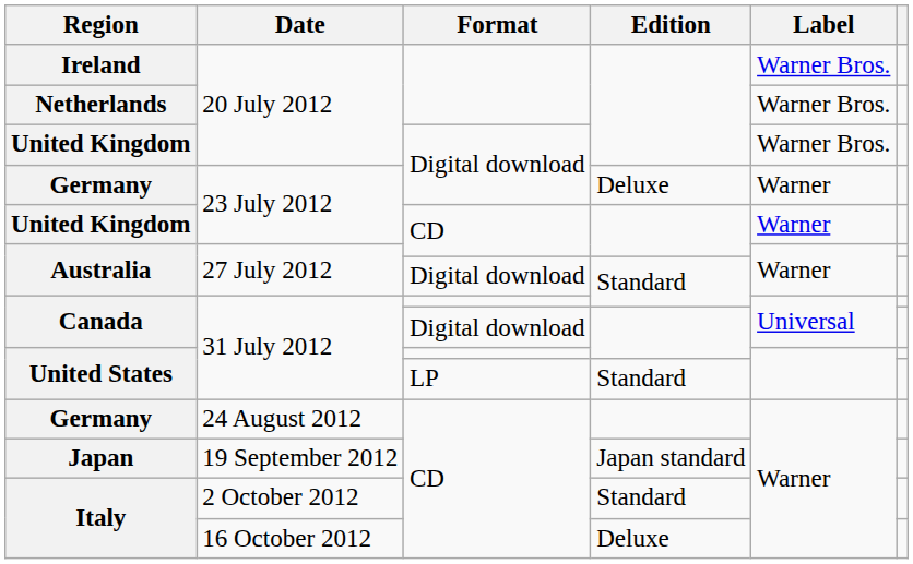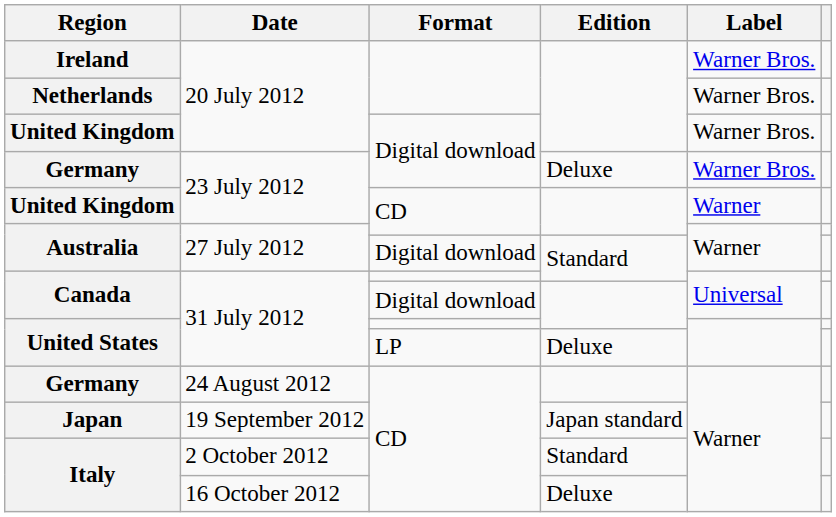 <table class="wikitable plainrowheaders">
 <tr>
 <th scope="col">Region</th>
 <th scope="col">Date</th>
 <th scope="col">Format</th>
 <th scope="col">Edition</th>
 <th scope="col">Label</th>
 <th scope="col"></th>
 </tr>
 <tr>
 <th scope="row">Ireland</th>
 <td rowspan="3">20 July 2012</td>
 <td rowspan="2"></td>
 <td rowspan="3"></td>
 <td><a href='#'>Warner Bros.</a></td>
 <td align="center"></td>
 </tr>
 <tr>
 <th scope="row">Netherlands</th>
 <td>Warner Bros.</td>
 <td align="center"></td>
 </tr>
 <tr>
 <th scope="row">United Kingdom</th>
 <td rowspan="2">Digital download</td>
 <td>Warner Bros.</td>
 <td align="center"></td>
 </tr>
 <tr>
 <th scope="row">Germany</th>
 <td rowspan="2">23 July 2012</td>
 <td>Deluxe</td>
-<td>Warner</td>
+<td><a href='#'>Warner Bros.</a></td>
 <td align="center"></td>
 </tr>
 <tr>
 <th scope="row">United Kingdom</th>
 <td rowspan="2">CD</td>
 <td rowspan="2"></td>
 <td><a href='#'>Warner</a></td>
 <td align="center"></td>
 </tr>
 <tr>
 <th scope="row" rowspan="2">Australia</th>
 <td rowspan="2">27 July 2012</td>
 <td rowspan="2">Warner</td>
 <td align="center"></td>
 </tr>
 <tr>
 <td>Digital download</td>
 <td rowspan="2">Standard</td>
 <td align="center"></td>
 </tr>
 <tr>
 <th scope="row" rowspan="2">Canada</th>
 <td rowspan="4">31 July 2012</td>
 <td></td>
 <td rowspan="2"><a href='#'>Universal</a></td>
 <td align="center"></td>
 </tr>
 <tr>
 <td>Digital download</td>
 <td rowspan="2"></td>
 <td align="center"></td>
 </tr>
 <tr>
 <th scope="row" rowspan="2">United States</th>
 <td></td>
 <td rowspan="2"></td>
 <td align="center"></td>
 </tr>
 <tr>
 <td>LP</td>
-<td>Standard</td>
+<td>Deluxe</td>
 <td align="center"></td>
 </tr>
 <tr>
 <th scope="row">Germany</th>
 <td>24 August 2012</td>
 <td rowspan="4">CD</td>
 <td></td>
 <td rowspan="4">Warner</td>
 <td align="center"></td>
 </tr>
 <tr>
 <th scope="row">Japan</th>
 <td>19 September 2012</td>
 <td>Japan standard</td>
 <td align="center"></td>
 </tr>
 <tr>
 <th scope="row" rowspan="2">Italy</th>
 <td>2 October 2012</td>
 <td>Standard</td>
 <td align="center"></td>
 </tr>
 <tr>
 <td>16 October 2012</td>
 <td>Deluxe</td>
 <td align="center"></td>
 </tr>
 </table>
